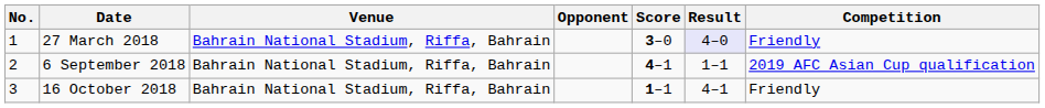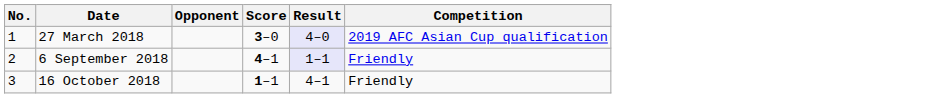 <table class="wikitable plainrowheaders">
 <tr>
 <th>No.</th>
 <th>Date</th>
-<th>Venue</th>
 <th>Opponent</th>
 <th>Score</th>
 <th>Result</th>
 <th>Competition</th>
 </tr>
 <tr>
 <td>1</td>
 <td>27 March 2018</td>
-<td><a href='#'>Bahrain National Stadium</a>, <a href='#'>Riffa</a>, Bahrain</td>
 <td></td>
 <td align=center><strong>3</strong>–0</td>
 <td align="center" style="background: lavender;">4–0</td>
-<td><a href='#'>Friendly</a></td>
+<td><a href='#'>2019 AFC Asian Cup qualification</a></td>
 </tr>
 <tr>
 <td>2</td>
 <td>6 September 2018</td>
-<td>Bahrain National Stadium, Riffa, Bahrain</td>
 <td></td>
 <td align=center><strong>4</strong>–1</td>
-<td align="center">1–1</td>
-<td><a href='#'>2019 AFC Asian Cup qualification</a></td>
+<td align="center" style="background: lavender;">1–1</td>
+<td><a href='#'>Friendly</a></td>
 </tr>
 <tr>
 <td>3</td>
 <td>16 October 2018</td>
-<td>Bahrain National Stadium, Riffa, Bahrain</td>
 <td></td>
 <td align=center><strong>1</strong>–1</td>
 <td align="center">4–1</td>
 <td>Friendly</td>
 </tr>
 </table>
